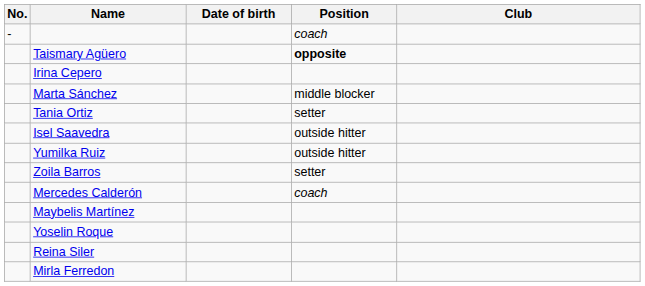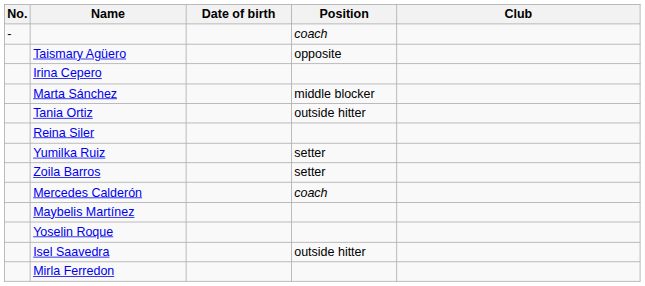 <table class=wikitable sortable style=font-size:100%; text-align:center;>
 <tr>
 <th>No.</th>
 <th style=width:12em>Name</th>
 <th style=width:8em>Date of birth</th>
 <th style=width:8em>Position</th>
 <th style=width:19em>Club</th>
 </tr>
 <tr>
 <td>-</td>
 <td></td>
 <td></td>
 <td><em>coach</em></td>
 <td></td>
 </tr>
 <tr>
 <td></td>
 <td><a href='#'>Taismary Agüero</a></td>
 <td></td>
-<td><strong>opposite</strong></td>
+<td>opposite</td>
 <td></td>
 </tr>
 <tr>
 <td></td>
 <td><a href='#'>Irina Cepero</a></td>
 <td></td>
 <td></td>
 <td></td>
 </tr>
 <tr>
 <td></td>
 <td><a href='#'>Marta Sánchez</a></td>
 <td></td>
 <td>middle blocker</td>
 <td></td>
 </tr>
 <tr>
 <td></td>
 <td><a href='#'>Tania Ortiz</a></td>
 <td></td>
-<td>setter</td>
+<td>outside hitter</td>
 <td></td>
 </tr>
 <tr>
 <td></td>
-<td><a href='#'>Isel Saavedra</a></td>
+<td><a href='#'>Reina Siler</a></td>
 <td></td>
-<td>outside hitter</td>
+<td></td>
 <td></td>
 </tr>
 <tr>
 <td></td>
 <td><a href='#'>Yumilka Ruiz</a></td>
 <td></td>
-<td>outside hitter</td>
+<td>setter</td>
 <td></td>
 </tr>
 <tr>
 <td></td>
 <td><a href='#'>Zoila Barros</a></td>
 <td></td>
 <td>setter</td>
 <td></td>
 </tr>
 <tr>
 <td></td>
 <td><a href='#'>Mercedes Calderón</a></td>
 <td></td>
 <td><em>coach</em></td>
 <td></td>
 </tr>
 <tr>
 <td></td>
 <td><a href='#'>Maybelis Martínez</a></td>
 <td></td>
 <td></td>
 <td></td>
 </tr>
 <tr>
 <td></td>
 <td><a href='#'>Yoselin Roque</a></td>
 <td></td>
 <td></td>
 <td></td>
 </tr>
 <tr>
 <td></td>
-<td><a href='#'>Reina Siler</a></td>
+<td><a href='#'>Isel Saavedra</a></td>
 <td></td>
-<td></td>
+<td>outside hitter</td>
 <td></td>
 </tr>
 <tr>
 <td></td>
 <td><a href='#'>Mirla Ferredon</a></td>
 <td></td>
 <td></td>
 <td></td>
 </tr>
 </table>
